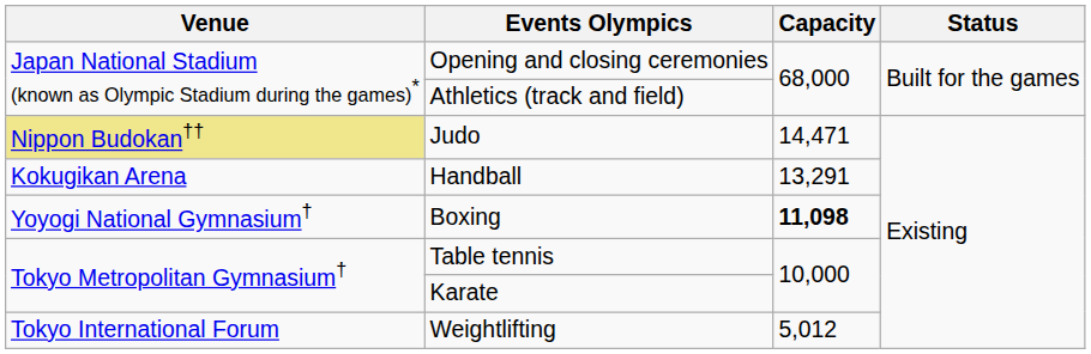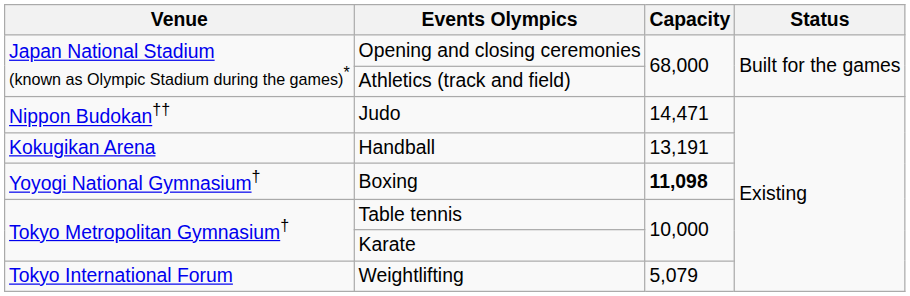 <table class="wikitable sortable">
 <tr>
 <th scope="col">Venue</th>
 <th scope="col">Events Olympics</th>
 <th scope="col">Capacity</th>
 <th scope="col">Status</th>
 </tr>
 <tr>
 <td rowspan="2"><a href='#'>Japan National Stadium</a><br><small>(known as Olympic Stadium during the games)</small><sup>*</sup></td>
 <td>Opening and closing ceremonies</td>
 <td rowspan="2">68,000</td>
 <td rowspan="2">Built for the games</td>
 </tr>
 <tr>
 <td>Athletics (track and field)</td>
 </tr>
 <tr>
-<td style="background: khaki;"><a href='#'>Nippon Budokan</a><sup>††</sup></td>
+<td><a href='#'>Nippon Budokan</a><sup>††</sup></td>
 <td>Judo</td>
 <td>14,471</td>
 <td rowspan="6">Existing</td>
 </tr>
 <tr>
 <td><a href='#'>Kokugikan Arena</a></td>
 <td>Handball</td>
-<td>13,291</td>
+<td>13,191</td>
 </tr>
 <tr>
 <td><a href='#'>Yoyogi National Gymnasium</a><sup>†</sup></td>
 <td>Boxing</td>
 <td><strong>11,098</strong></td>
 </tr>
 <tr>
 <td rowspan=2><a href='#'>Tokyo Metropolitan Gymnasium</a><sup>†</sup></td>
 <td>Table tennis</td>
 <td rowspan=2>10,000</td>
 </tr>
 <tr>
 <td>Karate</td>
 </tr>
 <tr>
 <td><a href='#'>Tokyo International Forum</a></td>
 <td>Weightlifting</td>
-<td>5,012</td>
+<td>5,079</td>
 </tr>
 </table>
